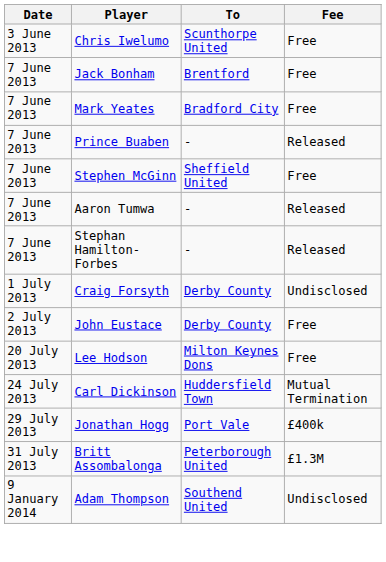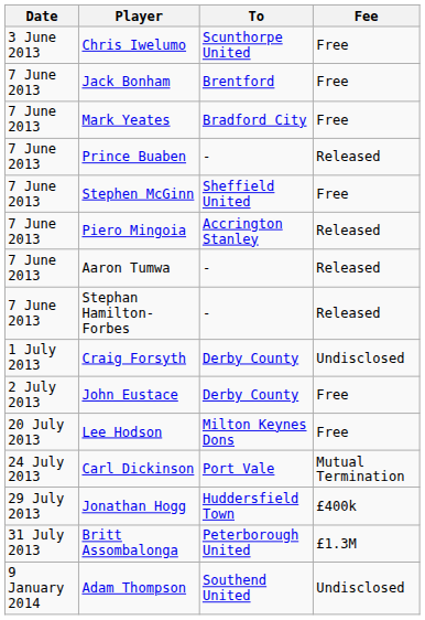 <table class="wikitable" style="width:65%;">
 <tr>
 <th>Date</th>
 <th>Player</th>
 <th>To</th>
 <th>Fee</th>
 </tr>
 <tr>
 <td>3 June 2013</td>
 <td><a href='#'>Chris Iwelumo</a></td>
 <td><a href='#'>Scunthorpe United</a></td>
 <td>Free</td>
 </tr>
 <tr>
 <td>7 June 2013</td>
 <td><a href='#'>Jack Bonham</a></td>
 <td><a href='#'>Brentford</a></td>
 <td>Free</td>
 </tr>
 <tr>
 <td>7 June 2013</td>
 <td><a href='#'>Mark Yeates</a></td>
 <td><a href='#'>Bradford City</a></td>
 <td>Free</td>
 </tr>
 <tr>
 <td>7 June 2013</td>
 <td><a href='#'>Prince Buaben</a></td>
 <td>-</td>
 <td>Released</td>
 </tr>
 <tr>
 <td>7 June 2013</td>
 <td><a href='#'>Stephen McGinn</a></td>
 <td><a href='#'>Sheffield United</a></td>
 <td>Free</td>
 </tr>
 <tr>
 <td>7 June 2013</td>
+<td><a href='#'>Piero Mingoia</a></td>
+<td><a href='#'>Accrington Stanley</a></td>
+<td>Released</td>
+</tr>
+<tr>
+<td>7 June 2013</td>
 <td>Aaron Tumwa</td>
 <td>-</td>
 <td>Released</td>
 </tr>
 <tr>
 <td>7 June 2013</td>
 <td>Stephan Hamilton-Forbes</td>
 <td>-</td>
 <td>Released</td>
 </tr>
 <tr>
 <td>1 July 2013</td>
 <td><a href='#'>Craig Forsyth</a></td>
 <td><a href='#'>Derby County</a></td>
 <td>Undisclosed</td>
 </tr>
 <tr>
 <td>2 July 2013</td>
 <td><a href='#'>John Eustace</a></td>
 <td><a href='#'>Derby County</a></td>
 <td>Free</td>
 </tr>
 <tr>
 <td>20 July 2013</td>
 <td><a href='#'>Lee Hodson</a></td>
 <td><a href='#'>Milton Keynes Dons</a></td>
 <td>Free</td>
 </tr>
 <tr>
 <td>24 July 2013</td>
 <td><a href='#'>Carl Dickinson</a></td>
-<td><a href='#'>Huddersfield Town</a></td>
+<td><a href='#'>Port Vale</a></td>
 <td>Mutual Termination</td>
 </tr>
 <tr>
 <td>29 July 2013</td>
 <td><a href='#'>Jonathan Hogg</a></td>
-<td><a href='#'>Port Vale</a></td>
+<td><a href='#'>Huddersfield Town</a></td>
 <td>£400k</td>
 </tr>
 <tr>
 <td>31 July 2013</td>
 <td><a href='#'>Britt Assombalonga</a></td>
 <td><a href='#'>Peterborough United</a></td>
 <td>£1.3M</td>
 </tr>
 <tr>
 <td>9 January 2014</td>
 <td><a href='#'>Adam Thompson</a></td>
 <td><a href='#'>Southend United</a></td>
 <td>Undisclosed</td>
 </tr>
 </table>
